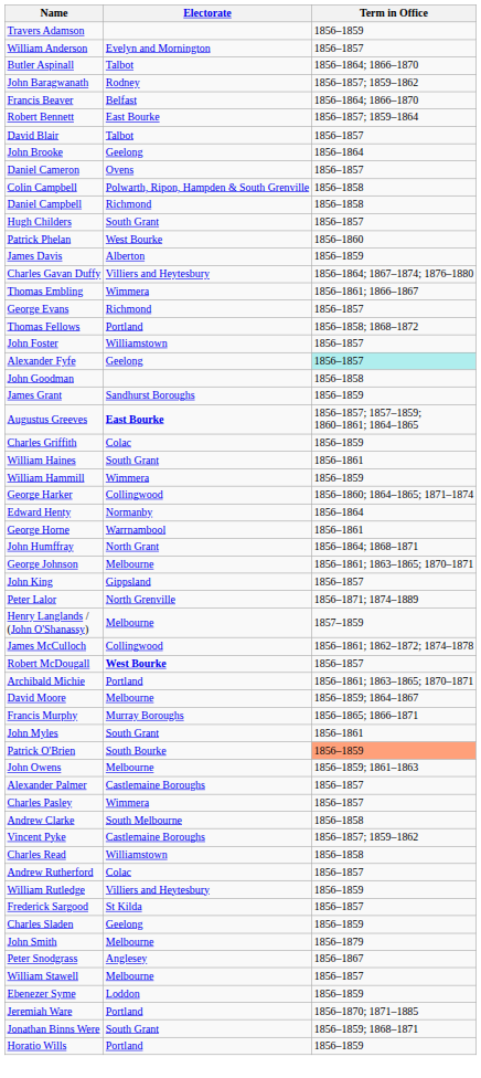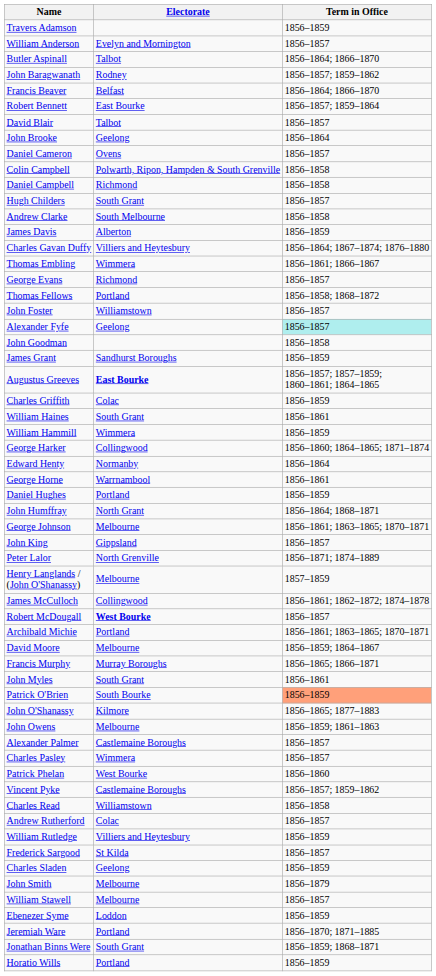 <table class="wikitable sortable">
 <tr>
 <th>Name</th>
 <th><a href='#'>Electorate</a></th>
 <th>Term in Office</th>
 </tr>
 <tr>
 <td><a href='#'>Travers Adamson</a></td>
 <td><a href='#'></a></td>
 <td>1856–1859</td>
 </tr>
 <tr>
 <td><a href='#'>William Anderson</a></td>
 <td><a href='#'>Evelyn and Mornington</a></td>
 <td>1856–1857</td>
 </tr>
 <tr>
 <td><a href='#'>Butler Aspinall</a></td>
 <td><a href='#'>Talbot</a></td>
 <td>1856–1864; 1866–1870</td>
 </tr>
 <tr>
 <td><a href='#'>John Baragwanath</a> </td>
 <td><a href='#'>Rodney</a></td>
 <td>1856–1857; 1859–1862</td>
 </tr>
 <tr>
 <td><a href='#'>Francis Beaver</a></td>
 <td><a href='#'>Belfast</a></td>
 <td>1856–1864; 1866–1870</td>
 </tr>
 <tr>
 <td><a href='#'>Robert Bennett</a></td>
 <td><a href='#'>East Bourke</a></td>
 <td>1856–1857; 1859–1864</td>
 </tr>
 <tr>
 <td><a href='#'>David Blair</a></td>
 <td><a href='#'>Talbot</a></td>
 <td>1856–1857</td>
 </tr>
 <tr>
 <td><a href='#'>John Brooke</a></td>
 <td><a href='#'>Geelong</a></td>
 <td>1856–1864</td>
 </tr>
 <tr>
 <td><a href='#'>Daniel Cameron</a> </td>
 <td><a href='#'>Ovens</a></td>
 <td>1856–1857</td>
 </tr>
 <tr>
 <td><a href='#'>Colin Campbell</a></td>
 <td><a href='#'>Polwarth, Ripon, Hampden & South Grenville</a></td>
 <td>1856–1858</td>
 </tr>
 <tr>
 <td><a href='#'>Daniel Campbell</a></td>
 <td><a href='#'>Richmond</a></td>
 <td>1856–1858</td>
 </tr>
 <tr>
 <td><a href='#'>Hugh Childers</a> </td>
 <td><a href='#'>South Grant</a></td>
 <td>1856–1857</td>
 </tr>
 <tr>
-<td><a href='#'>Patrick Phelan</a></td>
-<td><a href='#'>West Bourke</a></td>
-<td>1856–1860</td>
+<td><a href='#'>Andrew Clarke</a> </td>
+<td><a href='#'>South Melbourne</a></td>
+<td>1856–1858</td>
 </tr>
 <tr>
 <td><a href='#'>James Davis</a></td>
 <td><a href='#'>Alberton</a></td>
 <td>1856–1859</td>
 </tr>
 <tr>
 <td><a href='#'>Charles Gavan Duffy</a></td>
 <td><a href='#'>Villiers and Heytesbury</a></td>
 <td>1856–1864; 1867–1874; 1876–1880</td>
 </tr>
 <tr>
 <td><a href='#'>Thomas Embling</a></td>
 <td><a href='#'>Wimmera</a></td>
 <td>1856–1861; 1866–1867</td>
 </tr>
 <tr>
 <td><a href='#'>George Evans</a></td>
 <td><a href='#'>Richmond</a></td>
 <td>1856–1857</td>
 </tr>
 <tr>
 <td><a href='#'>Thomas Fellows</a> </td>
 <td><a href='#'>Portland</a></td>
 <td>1856–1858; 1868–1872</td>
 </tr>
 <tr>
 <td><a href='#'>John Foster</a></td>
 <td><a href='#'>Williamstown</a></td>
 <td>1856–1857</td>
 </tr>
 <tr>
 <td><a href='#'>Alexander Fyfe</a> </td>
 <td><a href='#'>Geelong</a></td>
 <td style="background: paleturquoise;">1856–1857</td>
 </tr>
 <tr>
 <td><a href='#'>John Goodman</a> </td>
 <td><a href='#'></a></td>
 <td>1856–1858</td>
 </tr>
 <tr>
 <td><a href='#'>James Grant</a></td>
 <td><a href='#'>Sandhurst Boroughs</a></td>
 <td>1856–1859</td>
 </tr>
 <tr>
 <td><a href='#'>Augustus Greeves</a> </td>
 <td><strong><a href='#'>East Bourke</a></strong></td>
 <td>1856–1857; 1857–1859;<br>1860–1861; 1864–1865</td>
 </tr>
 <tr>
 <td><a href='#'>Charles Griffith</a> </td>
 <td><a href='#'>Colac</a></td>
 <td>1856–1859</td>
 </tr>
 <tr>
 <td><a href='#'>William Haines</a> </td>
 <td><a href='#'>South Grant</a></td>
 <td>1856–1861</td>
 </tr>
 <tr>
 <td><a href='#'>William Hammill</a></td>
 <td><a href='#'>Wimmera</a></td>
 <td>1856–1859</td>
 </tr>
 <tr>
 <td><a href='#'>George Harker</a></td>
 <td><a href='#'>Collingwood</a></td>
 <td>1856–1860; 1864–1865; 1871–1874</td>
 </tr>
 <tr>
 <td><a href='#'>Edward Henty</a></td>
 <td><a href='#'>Normanby</a></td>
 <td>1856–1864</td>
 </tr>
 <tr>
 <td><a href='#'>George Horne</a></td>
 <td><a href='#'>Warrnambool</a></td>
 <td>1856–1861</td>
 </tr>
 <tr>
+<td><a href='#'>Daniel Hughes</a></td>
+<td><a href='#'>Portland</a></td>
+<td>1856–1859</td>
+</tr>
+<tr>
 <td><a href='#'>John Humffray</a></td>
 <td><a href='#'>North Grant</a></td>
 <td>1856–1864; 1868–1871</td>
 </tr>
 <tr>
 <td><a href='#'>George Johnson</a></td>
 <td><a href='#'>Melbourne</a></td>
 <td>1856–1861; 1863–1865; 1870–1871</td>
 </tr>
 <tr>
 <td><a href='#'>John King</a> </td>
 <td><a href='#'>Gippsland</a></td>
 <td>1856–1857</td>
 </tr>
 <tr>
 <td><a href='#'>Peter Lalor</a></td>
 <td><a href='#'>North Grenville</a></td>
 <td>1856–1871; 1874–1889</td>
 </tr>
 <tr>
 <td><a href='#'>Henry Langlands</a> /<br>(<a href='#'>John O'Shanassy</a>)</td>
 <td><a href='#'>Melbourne</a></td>
 <td>1857–1859</td>
 </tr>
 <tr>
 <td><a href='#'>James McCulloch</a></td>
 <td><a href='#'>Collingwood</a></td>
 <td>1856–1861; 1862–1872; 1874–1878</td>
 </tr>
 <tr>
 <td><a href='#'>Robert McDougall</a> </td>
 <td><strong><a href='#'>West Bourke</a></strong></td>
 <td>1856–1857</td>
 </tr>
 <tr>
 <td><a href='#'>Archibald Michie</a></td>
 <td><a href='#'>Portland</a></td>
 <td>1856–1861; 1863–1865; 1870–1871</td>
 </tr>
 <tr>
 <td><a href='#'>David Moore</a></td>
 <td><a href='#'>Melbourne</a></td>
 <td>1856–1859; 1864–1867</td>
 </tr>
 <tr>
 <td><a href='#'>Francis Murphy</a></td>
 <td><a href='#'>Murray Boroughs</a></td>
 <td>1856–1865; 1866–1871</td>
 </tr>
 <tr>
 <td><a href='#'>John Myles</a></td>
 <td><a href='#'>South Grant</a></td>
 <td>1856–1861</td>
 </tr>
 <tr>
 <td><a href='#'>Patrick O'Brien</a></td>
 <td><a href='#'>South Bourke</a></td>
 <td style="background: lightsalmon;">1856–1859</td>
 </tr>
 <tr>
+<td><a href='#'>John O'Shanassy</a></td>
+<td><a href='#'>Kilmore</a></td>
+<td>1856–1865; 1877–1883</td>
+</tr>
+<tr>
 <td><a href='#'>John Owens</a></td>
 <td><a href='#'>Melbourne</a></td>
 <td>1856–1859; 1861–1863</td>
 </tr>
 <tr>
 <td><a href='#'>Alexander Palmer</a> </td>
 <td><a href='#'>Castlemaine Boroughs</a></td>
 <td>1856–1857</td>
 </tr>
 <tr>
 <td><a href='#'>Charles Pasley</a> </td>
 <td><a href='#'>Wimmera</a></td>
 <td>1856–1857</td>
 </tr>
 <tr>
-<td><a href='#'>Andrew Clarke</a> </td>
-<td><a href='#'>South Melbourne</a></td>
-<td>1856–1858</td>
+<td><a href='#'>Patrick Phelan</a></td>
+<td><a href='#'>West Bourke</a></td>
+<td>1856–1860</td>
 </tr>
 <tr>
 <td><a href='#'>Vincent Pyke</a> </td>
 <td><a href='#'>Castlemaine Boroughs</a></td>
 <td>1856–1857; 1859–1862</td>
 </tr>
 <tr>
 <td><a href='#'>Charles Read</a> </td>
 <td><a href='#'>Williamstown</a></td>
 <td>1856–1858</td>
 </tr>
 <tr>
 <td><a href='#'>Andrew Rutherford</a> </td>
 <td><a href='#'>Colac</a></td>
 <td>1856–1857</td>
 </tr>
 <tr>
 <td><a href='#'>William Rutledge</a></td>
 <td><a href='#'>Villiers and Heytesbury</a></td>
 <td>1856–1859</td>
 </tr>
 <tr>
 <td><a href='#'>Frederick Sargood</a> </td>
 <td><a href='#'>St Kilda</a></td>
 <td>1856–1857</td>
 </tr>
 <tr>
 <td><a href='#'>Charles Sladen</a> </td>
 <td><a href='#'>Geelong</a></td>
 <td>1856–1859</td>
 </tr>
 <tr>
 <td><a href='#'>John Smith</a></td>
 <td><a href='#'>Melbourne</a></td>
 <td>1856–1879</td>
 </tr>
 <tr>
-<td><a href='#'>Peter Snodgrass</a></td>
-<td><a href='#'>Anglesey</a></td>
-<td>1856–1867</td>
-</tr>
-<tr>
 <td><a href='#'>William Stawell</a> </td>
 <td><a href='#'>Melbourne</a></td>
 <td>1856–1857</td>
 </tr>
 <tr>
 <td><a href='#'>Ebenezer Syme</a></td>
 <td><a href='#'>Loddon</a></td>
 <td>1856–1859</td>
 </tr>
 <tr>
 <td><a href='#'>Jeremiah Ware</a></td>
 <td><a href='#'>Portland</a></td>
 <td>1856–1870; 1871–1885</td>
 </tr>
 <tr>
 <td><a href='#'>Jonathan Binns Were</a> </td>
 <td><a href='#'>South Grant</a></td>
 <td>1856–1859; 1868–1871</td>
 </tr>
 <tr>
 <td><a href='#'>Horatio Wills</a></td>
 <td><a href='#'>Portland</a></td>
 <td>1856–1859</td>
 </tr>
 </table>
